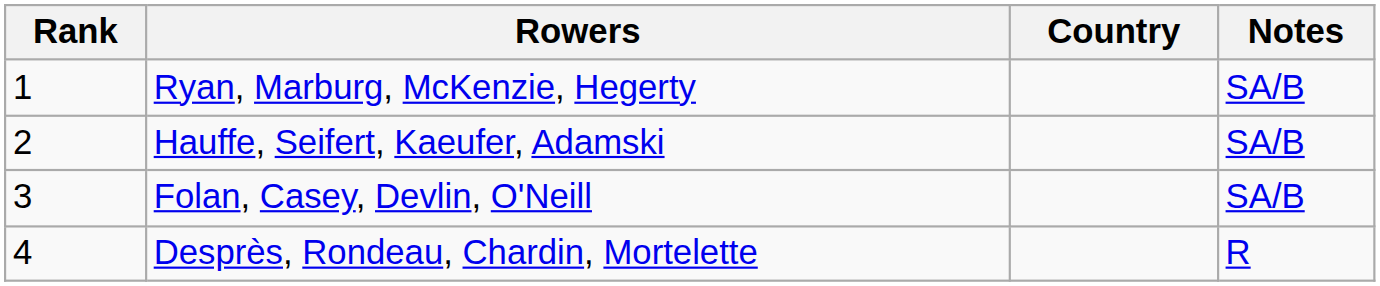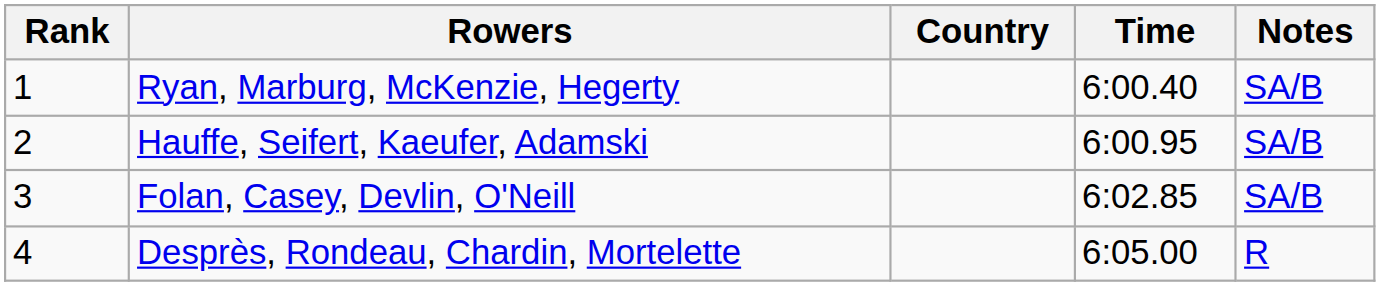 <table class="wikitable sortable" width=50%>
 <tr>
 <th>Rank</th>
 <th>Rowers</th>
 <th>Country</th>
+<th>Time</th>
 <th>Notes</th>
 </tr>
 <tr>
 <td>1</td>
 <td><a href='#'>Ryan</a>, <a href='#'>Marburg</a>, <a href='#'>McKenzie</a>, <a href='#'>Hegerty</a></td>
 <td></td>
+<td>6:00.40</td>
 <td><a href='#'>SA/B</a></td>
 </tr>
 <tr>
 <td>2</td>
 <td><a href='#'>Hauffe</a>, <a href='#'>Seifert</a>, <a href='#'>Kaeufer</a>, <a href='#'>Adamski</a></td>
 <td></td>
+<td>6:00.95</td>
 <td><a href='#'>SA/B</a></td>
 </tr>
 <tr>
 <td>3</td>
 <td><a href='#'>Folan</a>, <a href='#'>Casey</a>, <a href='#'>Devlin</a>, <a href='#'>O'Neill</a></td>
 <td></td>
+<td>6:02.85</td>
 <td><a href='#'>SA/B</a></td>
 </tr>
 <tr>
 <td>4</td>
 <td><a href='#'>Desprès</a>, <a href='#'>Rondeau</a>, <a href='#'>Chardin</a>, <a href='#'>Mortelette</a></td>
 <td></td>
+<td>6:05.00</td>
 <td><a href='#'>R</a></td>
 </tr>
 </table>
